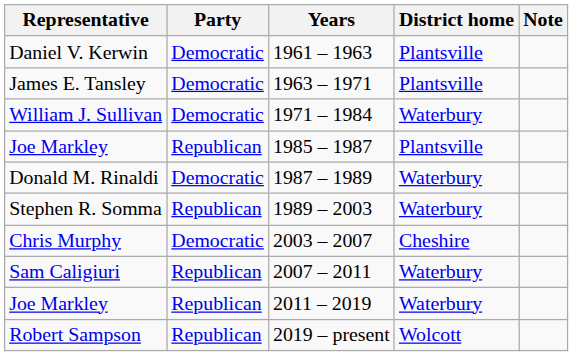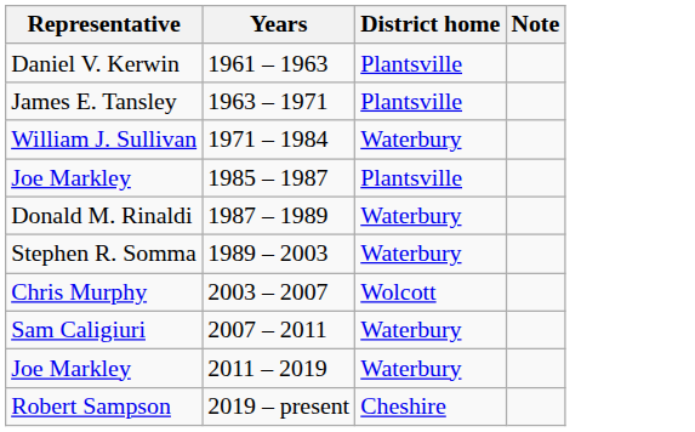 <table class=wikitable>
 <tr valign=bottom>
 <th>Representative</th>
-<th>Party</th>
 <th>Years</th>
 <th>District home</th>
 <th>Note</th>
 </tr>
 <tr>
 <td>Daniel V. Kerwin</td>
-<td><a href='#'>Democratic</a></td>
 <td>1961 – 1963</td>
 <td><a href='#'>Plantsville</a></td>
 <td></td>
 </tr>
 <tr>
 <td>James E. Tansley</td>
-<td><a href='#'>Democratic</a></td>
 <td>1963 – 1971</td>
 <td><a href='#'>Plantsville</a></td>
 <td></td>
 </tr>
 <tr>
 <td><a href='#'>William J. Sullivan</a></td>
-<td><a href='#'>Democratic</a></td>
 <td>1971 – 1984</td>
 <td><a href='#'>Waterbury</a></td>
 <td></td>
 </tr>
 <tr>
 <td><a href='#'>Joe Markley</a></td>
-<td><a href='#'>Republican</a></td>
 <td>1985 – 1987</td>
 <td><a href='#'>Plantsville</a></td>
 <td></td>
 </tr>
 <tr>
 <td>Donald M. Rinaldi</td>
-<td><a href='#'>Democratic</a></td>
 <td>1987 – 1989</td>
 <td><a href='#'>Waterbury</a></td>
 <td></td>
 </tr>
 <tr>
 <td>Stephen R. Somma</td>
-<td><a href='#'>Republican</a></td>
 <td>1989 – 2003</td>
 <td><a href='#'>Waterbury</a></td>
 <td></td>
 </tr>
 <tr>
 <td><a href='#'>Chris Murphy</a></td>
-<td><a href='#'>Democratic</a></td>
 <td>2003 – 2007</td>
-<td><a href='#'>Cheshire</a></td>
+<td><a href='#'>Wolcott</a></td>
 <td></td>
 </tr>
 <tr>
 <td><a href='#'>Sam Caligiuri</a></td>
-<td><a href='#'>Republican</a></td>
 <td>2007 – 2011</td>
 <td><a href='#'>Waterbury</a></td>
 <td></td>
 </tr>
 <tr>
 <td><a href='#'>Joe Markley</a></td>
-<td><a href='#'>Republican</a></td>
 <td>2011 – 2019</td>
 <td><a href='#'>Waterbury</a></td>
 <td></td>
 </tr>
 <tr>
 <td><a href='#'>Robert Sampson</a></td>
-<td><a href='#'>Republican</a></td>
 <td>2019 – present</td>
-<td><a href='#'>Wolcott</a></td>
+<td><a href='#'>Cheshire</a></td>
 <td></td>
 </tr>
 </table>
